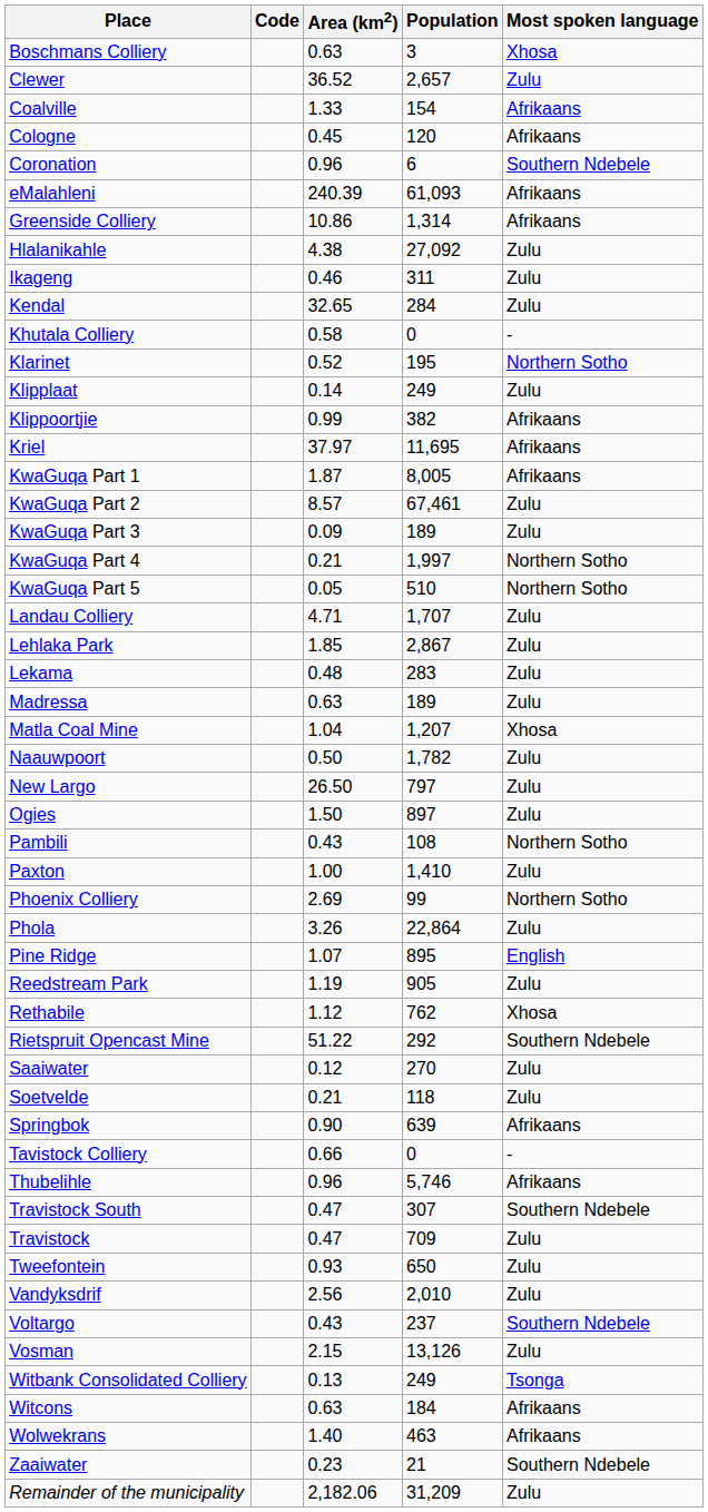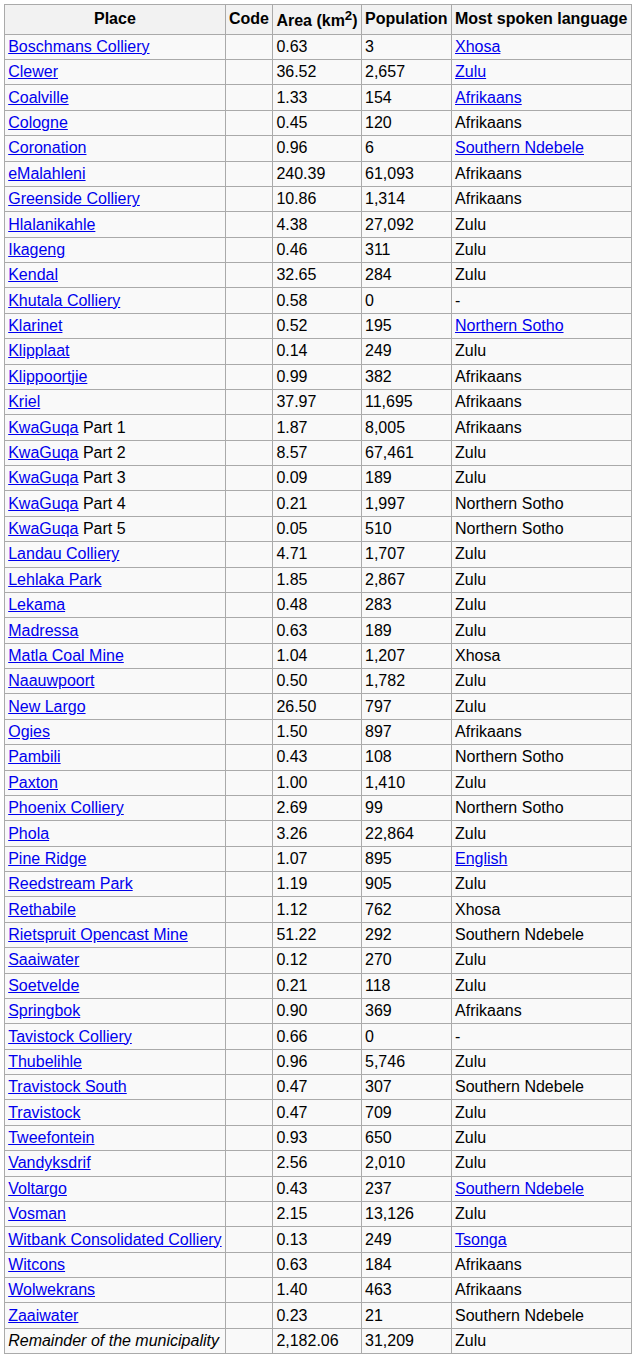 <table class="wikitable sortable">
 <tr>
 <th>Place</th>
 <th>Code</th>
 <th>Area (km<sup>2</sup>)</th>
 <th>Population</th>
 <th>Most spoken language</th>
 </tr>
 <tr>
 <td><a href='#'>Boschmans Colliery</a></td>
 <td></td>
 <td>0.63</td>
 <td>3</td>
 <td><a href='#'>Xhosa</a></td>
 </tr>
 <tr>
 <td><a href='#'>Clewer</a></td>
 <td></td>
 <td>36.52</td>
 <td>2,657</td>
 <td><a href='#'>Zulu</a></td>
 </tr>
 <tr>
 <td><a href='#'>Coalville</a></td>
 <td></td>
 <td>1.33</td>
 <td>154</td>
 <td><a href='#'>Afrikaans</a></td>
 </tr>
 <tr>
 <td><a href='#'>Cologne</a></td>
 <td></td>
 <td>0.45</td>
 <td>120</td>
 <td>Afrikaans</td>
 </tr>
 <tr>
 <td><a href='#'>Coronation</a></td>
 <td></td>
 <td>0.96</td>
 <td>6</td>
 <td><a href='#'>Southern Ndebele</a></td>
 </tr>
 <tr>
 <td><a href='#'>eMalahleni</a></td>
 <td></td>
 <td>240.39</td>
 <td>61,093</td>
 <td>Afrikaans</td>
 </tr>
 <tr>
 <td><a href='#'>Greenside Colliery</a></td>
 <td></td>
 <td>10.86</td>
 <td>1,314</td>
 <td>Afrikaans</td>
 </tr>
 <tr>
 <td><a href='#'>Hlalanikahle</a></td>
 <td></td>
 <td>4.38</td>
 <td>27,092</td>
 <td>Zulu</td>
 </tr>
 <tr>
 <td><a href='#'>Ikageng</a></td>
 <td></td>
 <td>0.46</td>
 <td>311</td>
 <td>Zulu</td>
 </tr>
 <tr>
 <td><a href='#'>Kendal</a></td>
 <td></td>
 <td>32.65</td>
 <td>284</td>
 <td>Zulu</td>
 </tr>
 <tr>
 <td><a href='#'>Khutala Colliery</a></td>
 <td></td>
 <td>0.58</td>
 <td>0</td>
 <td>-</td>
 </tr>
 <tr>
 <td><a href='#'>Klarinet</a></td>
 <td></td>
 <td>0.52</td>
 <td>195</td>
 <td><a href='#'>Northern Sotho</a></td>
 </tr>
 <tr>
 <td><a href='#'>Klipplaat</a></td>
 <td></td>
 <td>0.14</td>
 <td>249</td>
 <td>Zulu</td>
 </tr>
 <tr>
 <td><a href='#'>Klippoortjie</a></td>
 <td></td>
 <td>0.99</td>
 <td>382</td>
 <td>Afrikaans</td>
 </tr>
 <tr>
 <td><a href='#'>Kriel</a></td>
 <td></td>
 <td>37.97</td>
 <td>11,695</td>
 <td>Afrikaans</td>
 </tr>
 <tr>
 <td><a href='#'>KwaGuqa</a> Part 1</td>
 <td></td>
 <td>1.87</td>
 <td>8,005</td>
 <td>Afrikaans</td>
 </tr>
 <tr>
 <td><a href='#'>KwaGuqa</a> Part 2</td>
 <td></td>
 <td>8.57</td>
 <td>67,461</td>
 <td>Zulu</td>
 </tr>
 <tr>
 <td><a href='#'>KwaGuqa</a> Part 3</td>
 <td></td>
 <td>0.09</td>
 <td>189</td>
 <td>Zulu</td>
 </tr>
 <tr>
 <td><a href='#'>KwaGuqa</a> Part 4</td>
 <td></td>
 <td>0.21</td>
 <td>1,997</td>
 <td>Northern Sotho</td>
 </tr>
 <tr>
 <td><a href='#'>KwaGuqa</a> Part 5</td>
 <td></td>
 <td>0.05</td>
 <td>510</td>
 <td>Northern Sotho</td>
 </tr>
 <tr>
 <td><a href='#'>Landau Colliery</a></td>
 <td></td>
 <td>4.71</td>
 <td>1,707</td>
 <td>Zulu</td>
 </tr>
 <tr>
 <td><a href='#'>Lehlaka Park</a></td>
 <td></td>
 <td>1.85</td>
 <td>2,867</td>
 <td>Zulu</td>
 </tr>
 <tr>
 <td><a href='#'>Lekama</a></td>
 <td></td>
 <td>0.48</td>
 <td>283</td>
 <td>Zulu</td>
 </tr>
 <tr>
 <td><a href='#'>Madressa</a></td>
 <td></td>
 <td>0.63</td>
 <td>189</td>
 <td>Zulu</td>
 </tr>
 <tr>
 <td><a href='#'>Matla Coal Mine</a></td>
 <td></td>
 <td>1.04</td>
 <td>1,207</td>
 <td>Xhosa</td>
 </tr>
 <tr>
 <td><a href='#'>Naauwpoort</a></td>
 <td></td>
 <td>0.50</td>
 <td>1,782</td>
 <td>Zulu</td>
 </tr>
 <tr>
 <td><a href='#'>New Largo</a></td>
 <td></td>
 <td>26.50</td>
 <td>797</td>
 <td>Zulu</td>
 </tr>
 <tr>
 <td><a href='#'>Ogies</a></td>
 <td></td>
 <td>1.50</td>
 <td>897</td>
-<td>Zulu</td>
+<td>Afrikaans</td>
 </tr>
 <tr>
 <td><a href='#'>Pambili</a></td>
 <td></td>
 <td>0.43</td>
 <td>108</td>
 <td>Northern Sotho</td>
 </tr>
 <tr>
 <td><a href='#'>Paxton</a></td>
 <td></td>
 <td>1.00</td>
 <td>1,410</td>
 <td>Zulu</td>
 </tr>
 <tr>
 <td><a href='#'>Phoenix Colliery</a></td>
 <td></td>
 <td>2.69</td>
 <td>99</td>
 <td>Northern Sotho</td>
 </tr>
 <tr>
 <td><a href='#'>Phola</a></td>
 <td></td>
 <td>3.26</td>
 <td>22,864</td>
 <td>Zulu</td>
 </tr>
 <tr>
 <td><a href='#'>Pine Ridge</a></td>
 <td></td>
 <td>1.07</td>
 <td>895</td>
 <td><a href='#'>English</a></td>
 </tr>
 <tr>
 <td><a href='#'>Reedstream Park</a></td>
 <td></td>
 <td>1.19</td>
 <td>905</td>
 <td>Zulu</td>
 </tr>
 <tr>
 <td><a href='#'>Rethabile</a></td>
 <td></td>
 <td>1.12</td>
 <td>762</td>
 <td>Xhosa</td>
 </tr>
 <tr>
 <td><a href='#'>Rietspruit Opencast Mine</a></td>
 <td></td>
 <td>51.22</td>
 <td>292</td>
 <td>Southern Ndebele</td>
 </tr>
 <tr>
 <td><a href='#'>Saaiwater</a></td>
 <td></td>
 <td>0.12</td>
 <td>270</td>
 <td>Zulu</td>
 </tr>
 <tr>
 <td><a href='#'>Soetvelde</a></td>
 <td></td>
 <td>0.21</td>
 <td>118</td>
 <td>Zulu</td>
 </tr>
 <tr>
 <td><a href='#'>Springbok</a></td>
 <td></td>
 <td>0.90</td>
-<td>639</td>
+<td>369</td>
 <td>Afrikaans</td>
 </tr>
 <tr>
 <td><a href='#'>Tavistock Colliery</a></td>
 <td></td>
 <td>0.66</td>
 <td>0</td>
 <td>-</td>
 </tr>
 <tr>
 <td><a href='#'>Thubelihle</a></td>
 <td></td>
 <td>0.96</td>
 <td>5,746</td>
-<td>Afrikaans</td>
+<td>Zulu</td>
 </tr>
 <tr>
 <td><a href='#'>Travistock South</a></td>
 <td></td>
 <td>0.47</td>
 <td>307</td>
 <td>Southern Ndebele</td>
 </tr>
 <tr>
 <td><a href='#'>Travistock</a></td>
 <td></td>
 <td>0.47</td>
 <td>709</td>
 <td>Zulu</td>
 </tr>
 <tr>
 <td><a href='#'>Tweefontein</a></td>
 <td></td>
 <td>0.93</td>
 <td>650</td>
 <td>Zulu</td>
 </tr>
 <tr>
 <td><a href='#'>Vandyksdrif</a></td>
 <td></td>
 <td>2.56</td>
 <td>2,010</td>
 <td>Zulu</td>
 </tr>
 <tr>
 <td><a href='#'>Voltargo</a></td>
 <td></td>
 <td>0.43</td>
 <td>237</td>
 <td><a href='#'>Southern Ndebele</a></td>
 </tr>
 <tr>
 <td><a href='#'>Vosman</a></td>
 <td></td>
 <td>2.15</td>
 <td>13,126</td>
 <td>Zulu</td>
 </tr>
 <tr>
 <td><a href='#'>Witbank Consolidated Colliery</a></td>
 <td></td>
 <td>0.13</td>
 <td>249</td>
 <td><a href='#'>Tsonga</a></td>
 </tr>
 <tr>
 <td><a href='#'>Witcons</a></td>
 <td></td>
 <td>0.63</td>
 <td>184</td>
 <td>Afrikaans</td>
 </tr>
 <tr>
 <td><a href='#'>Wolwekrans</a></td>
 <td></td>
 <td>1.40</td>
 <td>463</td>
 <td>Afrikaans</td>
 </tr>
 <tr>
 <td><a href='#'>Zaaiwater</a></td>
 <td></td>
 <td>0.23</td>
 <td>21</td>
 <td>Southern Ndebele</td>
 </tr>
 <tr>
 <td><em>Remainder of the municipality</em></td>
 <td></td>
 <td>2,182.06</td>
 <td>31,209</td>
 <td>Zulu</td>
 </tr>
 </table>
